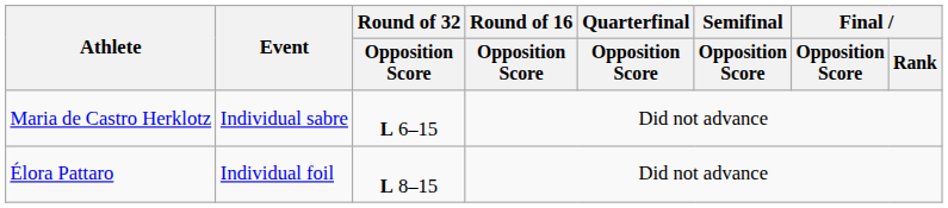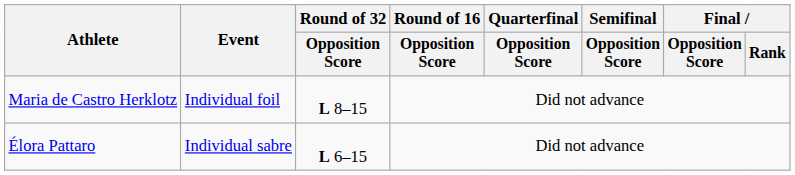 <table class="wikitable" style="font-size:90%">
 <tr>
 <th rowspan="2">Athlete</th>
 <th rowspan="2">Event</th>
 <th>Round of 32</th>
 <th>Round of 16</th>
 <th>Quarterfinal</th>
 <th>Semifinal</th>
 <th colspan=2>Final / </th>
 </tr>
 <tr style="font-size:95%">
 <th>Opposition <br> Score</th>
 <th>Opposition <br> Score</th>
 <th>Opposition <br> Score</th>
 <th>Opposition <br> Score</th>
 <th>Opposition <br> Score</th>
 <th>Rank</th>
 </tr>
 <tr align=center>
 <td align=left><a href='#'>Maria de Castro Herklotz</a></td>
+<td align=left><a href='#'>Individual foil</a></td>
+<td><br><strong>L</strong> 8–15</td>
+<td colspan=5>Did not advance</td>
+</tr>
+<tr align=center>
+<td align=left><a href='#'>Élora Pattaro</a></td>
 <td align=left><a href='#'>Individual sabre</a></td>
 <td><br><strong>L</strong> 6–15</td>
 <td colspan=5>Did not advance</td>
 </tr>
-<tr align=center>
-<td align=left><a href='#'>Élora Pattaro</a></td>
-<td align=left><a href='#'>Individual foil</a></td>
-<td><br><strong>L</strong> 8–15</td>
-<td colspan=5>Did not advance</td>
-</tr>
 </table>
